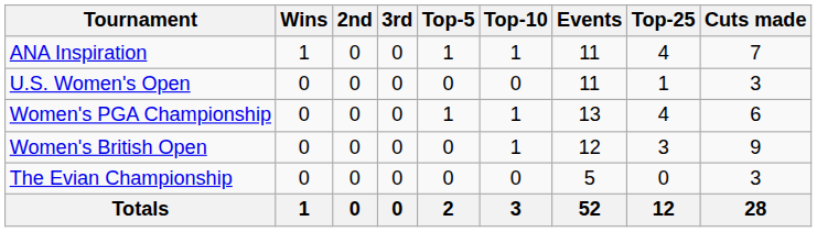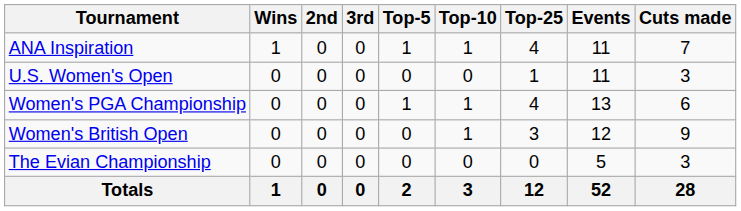 <table class=wikitable style=text-align:center>
 <tr>
 <th>Tournament</th>
 <th>Wins</th>
 <th>2nd</th>
 <th>3rd</th>
 <th>Top-5</th>
 <th>Top-10</th>
+<th>Top-25</th>
 <th>Events</th>
-<th>Top-25</th>
 <th>Cuts made</th>
 </tr>
 <tr>
 <td align=left><a href='#'>ANA Inspiration</a></td>
 <td>1</td>
 <td>0</td>
 <td>0</td>
 <td>1</td>
 <td>1</td>
+<td>4</td>
 <td>11</td>
-<td>4</td>
 <td>7</td>
 </tr>
 <tr>
 <td align=left><a href='#'>U.S. Women's Open</a></td>
 <td>0</td>
 <td>0</td>
 <td>0</td>
 <td>0</td>
 <td>0</td>
+<td>1</td>
 <td>11</td>
-<td>1</td>
 <td>3</td>
 </tr>
 <tr>
 <td align=left><a href='#'>Women's PGA Championship</a></td>
 <td>0</td>
 <td>0</td>
 <td>0</td>
 <td>1</td>
 <td>1</td>
+<td>4</td>
 <td>13</td>
-<td>4</td>
 <td>6</td>
 </tr>
 <tr>
 <td align=left><a href='#'>Women's British Open</a></td>
 <td>0</td>
 <td>0</td>
 <td>0</td>
 <td>0</td>
 <td>1</td>
+<td>3</td>
 <td>12</td>
-<td>3</td>
 <td>9</td>
 </tr>
 <tr>
 <td align=left><a href='#'>The Evian Championship</a></td>
 <td>0</td>
 <td>0</td>
 <td>0</td>
 <td>0</td>
 <td>0</td>
+<td>0</td>
 <td>5</td>
-<td>0</td>
 <td>3</td>
 </tr>
 <tr>
 <th>Totals</th>
 <th>1</th>
 <th>0</th>
 <th>0</th>
 <th>2</th>
 <th>3</th>
+<th>12</th>
 <th>52</th>
-<th>12</th>
 <th>28</th>
 </tr>
 </table>
